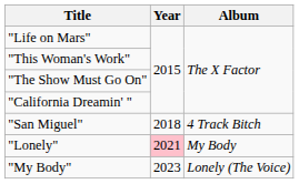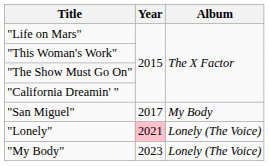 <table class="wikitable">
 <tr>
 <th>Title</th>
 <th>Year</th>
 <th>Album</th>
 </tr>
 <tr>
 <td>"Life on Mars"</td>
 <td rowspan="4">2015</td>
 <td rowspan="4"><em>The X Factor</em></td>
 </tr>
 <tr>
 <td>"This Woman's Work"</td>
 </tr>
 <tr>
 <td>"The Show Must Go On"</td>
 </tr>
 <tr>
 <td>"California Dreamin' "</td>
 </tr>
 <tr>
 <td>"San Miguel"</td>
-<td>2018</td>
-<td><em>4 Track Bitch</em></td>
+<td>2017</td>
+<td><em>My Body</em></td>
 </tr>
 <tr>
 <td>"Lonely"</td>
 <td style="background: pink;">2021</td>
-<td><em>My Body</em></td>
+<td><em>Lonely (The Voice)</em></td>
 </tr>
 <tr>
 <td>"My Body"</td>
 <td>2023</td>
 <td><em>Lonely (The Voice)</em></td>
 </tr>
 </table>
